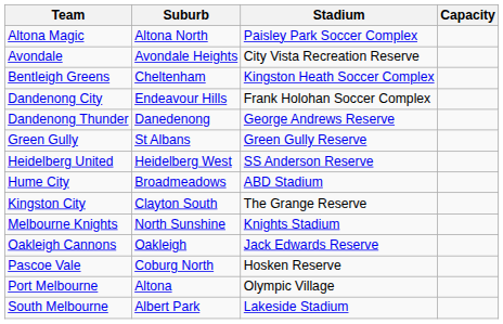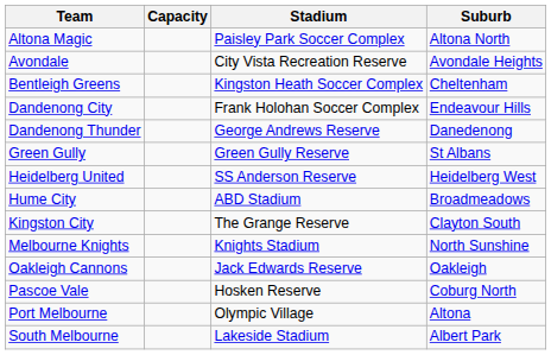 <table class="wikitable sortable">
 <tr>
 <th>Team</th>
+<th>Capacity</th>
+<th>Stadium</th>
 <th>Suburb</th>
-<th>Stadium</th>
-<th>Capacity</th>
 </tr>
 <tr>
 <td><a href='#'>Altona Magic</a></td>
+<td style="text-align:center"></td>
+<td><a href='#'>Paisley Park Soccer Complex</a></td>
 <td><a href='#'>Altona North</a></td>
-<td><a href='#'>Paisley Park Soccer Complex</a></td>
-<td style="text-align:center"></td>
 </tr>
 <tr>
 <td><a href='#'>Avondale</a></td>
+<td style="text-align:center"></td>
+<td>City Vista Recreation Reserve</td>
 <td><a href='#'>Avondale Heights</a></td>
-<td>City Vista Recreation Reserve</td>
-<td style="text-align:center"></td>
 </tr>
 <tr>
 <td><a href='#'>Bentleigh Greens</a></td>
+<td style="text-align:center"></td>
+<td><a href='#'>Kingston Heath Soccer Complex</a></td>
 <td><a href='#'>Cheltenham</a></td>
-<td><a href='#'>Kingston Heath Soccer Complex</a></td>
-<td style="text-align:center"></td>
 </tr>
 <tr>
 <td><a href='#'>Dandenong City</a></td>
+<td style="text-align:center"></td>
+<td>Frank Holohan Soccer Complex</td>
 <td><a href='#'>Endeavour Hills</a></td>
-<td>Frank Holohan Soccer Complex</td>
-<td style="text-align:center"></td>
 </tr>
 <tr>
 <td><a href='#'>Dandenong Thunder</a></td>
+<td style="text-align:center"></td>
+<td><a href='#'>George Andrews Reserve</a></td>
 <td><a href='#'>Danedenong</a></td>
-<td><a href='#'>George Andrews Reserve</a></td>
-<td style="text-align:center"></td>
 </tr>
 <tr>
 <td><a href='#'>Green Gully</a></td>
+<td style="text-align:center"></td>
+<td><a href='#'>Green Gully Reserve</a></td>
 <td><a href='#'>St Albans</a></td>
-<td><a href='#'>Green Gully Reserve</a></td>
-<td style="text-align:center"></td>
 </tr>
 <tr>
 <td><a href='#'>Heidelberg United</a></td>
+<td style="text-align:center"></td>
+<td><a href='#'>SS Anderson Reserve</a></td>
 <td><a href='#'>Heidelberg West</a></td>
-<td><a href='#'>SS Anderson Reserve</a></td>
-<td style="text-align:center"></td>
 </tr>
 <tr>
 <td><a href='#'>Hume City</a></td>
+<td style="text-align:center"></td>
+<td><a href='#'>ABD Stadium</a></td>
 <td><a href='#'>Broadmeadows</a></td>
-<td><a href='#'>ABD Stadium</a></td>
-<td style="text-align:center"></td>
 </tr>
 <tr>
 <td><a href='#'>Kingston City</a></td>
+<td style="text-align:center"></td>
+<td>The Grange Reserve</td>
 <td><a href='#'>Clayton South</a></td>
-<td>The Grange Reserve</td>
-<td style="text-align:center"></td>
 </tr>
 <tr>
 <td><a href='#'>Melbourne Knights</a></td>
+<td style="text-align:center"></td>
+<td><a href='#'>Knights Stadium</a></td>
 <td><a href='#'>North Sunshine</a></td>
-<td><a href='#'>Knights Stadium</a></td>
-<td style="text-align:center"></td>
 </tr>
 <tr>
 <td><a href='#'>Oakleigh Cannons</a></td>
+<td style="text-align:center"></td>
+<td><a href='#'>Jack Edwards Reserve</a></td>
 <td><a href='#'>Oakleigh</a></td>
-<td><a href='#'>Jack Edwards Reserve</a></td>
-<td style="text-align:center"></td>
 </tr>
 <tr>
 <td><a href='#'>Pascoe Vale</a></td>
+<td style="text-align:center"></td>
+<td>Hosken Reserve</td>
 <td><a href='#'>Coburg North</a></td>
-<td>Hosken Reserve</td>
-<td style="text-align:center"></td>
 </tr>
 <tr>
 <td><a href='#'>Port Melbourne</a></td>
+<td style="text-align:center"></td>
+<td>Olympic Village</td>
 <td><a href='#'>Altona</a></td>
-<td>Olympic Village</td>
-<td style="text-align:center"></td>
 </tr>
 <tr>
 <td><a href='#'>South Melbourne</a></td>
+<td style="text-align:center"></td>
+<td><a href='#'>Lakeside Stadium</a></td>
 <td><a href='#'>Albert Park</a></td>
-<td><a href='#'>Lakeside Stadium</a></td>
-<td style="text-align:center"></td>
 </tr>
 </table>
